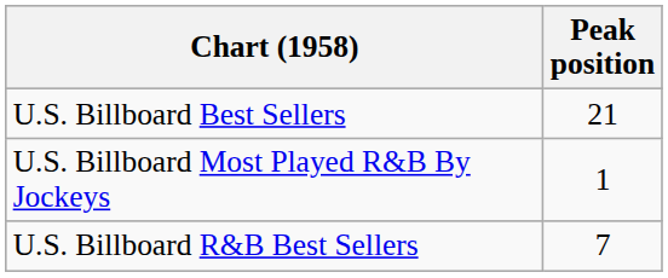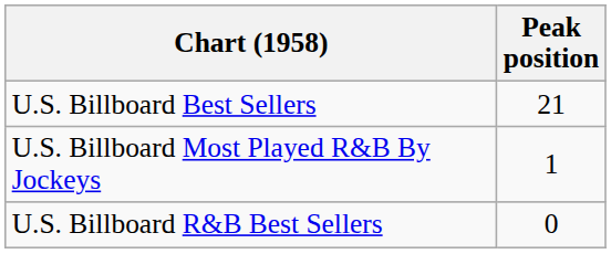 <table class="wikitable sortable">
 <tr>
 <th scope="col" style="width:17em;">Chart (1958)</th>
 <th scope="col">Peak<br>position</th>
 </tr>
 <tr>
 <td>U.S. Billboard <a href='#'>Best Sellers</a></td>
 <td style="text-align:center;">21</td>
 </tr>
 <tr>
 <td>U.S. Billboard <a href='#'>Most Played R&B By Jockeys</a></td>
 <td style="text-align:center;">1</td>
 </tr>
 <tr>
 <td>U.S. Billboard <a href='#'>R&B Best Sellers</a></td>
-<td style="text-align:center;">7</td>
+<td style="text-align:center;">0</td>
 </tr>
 </table>
